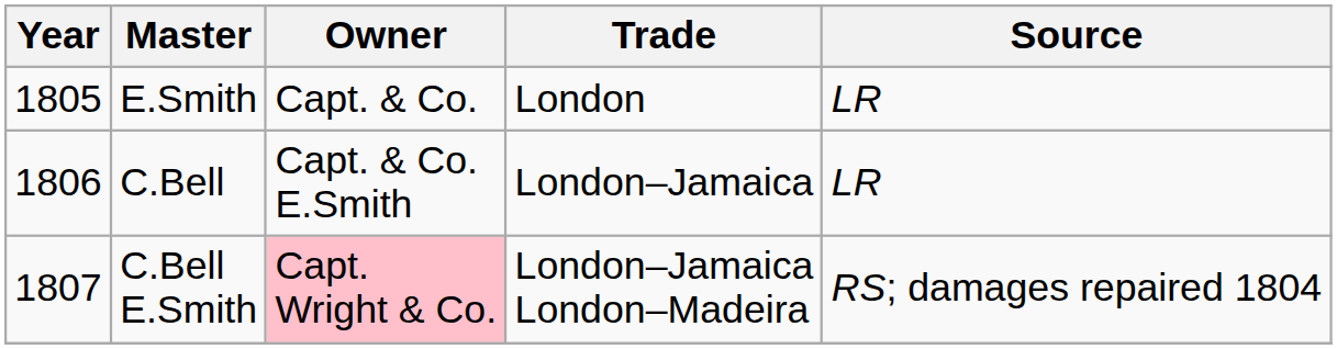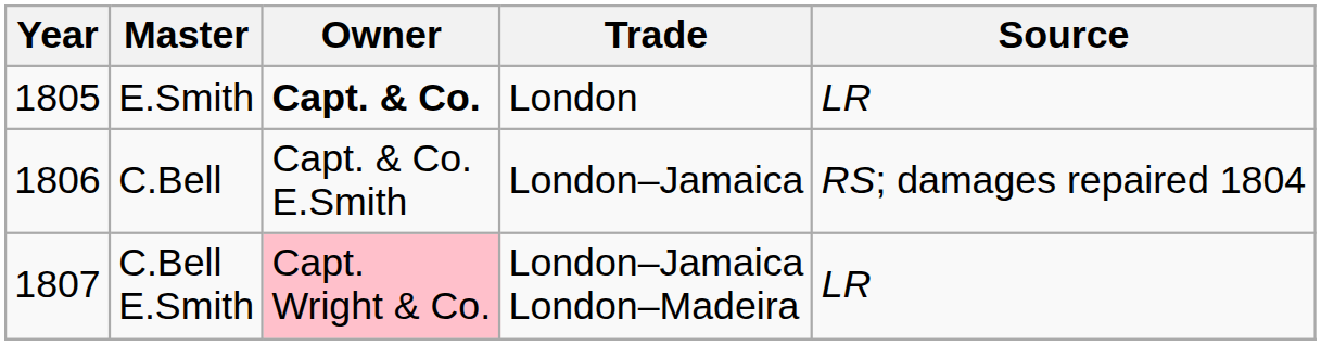 <table class=" wikitable">
 <tr>
 <th>Year</th>
 <th>Master</th>
 <th>Owner</th>
 <th>Trade</th>
 <th>Source</th>
 </tr>
 <tr>
 <td>1805</td>
 <td>E.Smith</td>
-<td>Capt. & Co.</td>
+<td><strong>Capt. & Co.</strong></td>
 <td>London</td>
 <td><em>LR</em></td>
 </tr>
 <tr>
 <td>1806</td>
 <td>C.Bell</td>
 <td>Capt. & Co.<br>E.Smith</td>
 <td>London–Jamaica</td>
-<td><em>LR</em></td>
+<td><em>RS</em>; damages repaired 1804</td>
 </tr>
 <tr>
 <td>1807</td>
 <td>C.Bell<br>E.Smith</td>
 <td style="background: pink;">Capt.<br>Wright & Co.</td>
 <td>London–Jamaica<br>London–Madeira</td>
-<td><em>RS</em>; damages repaired 1804</td>
+<td><em>LR</em></td>
 </tr>
 <tr>
 </tr>
 </table>
